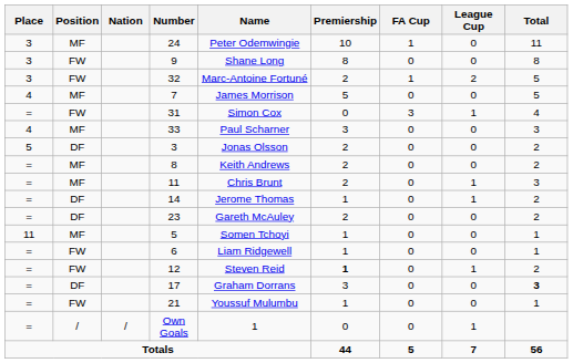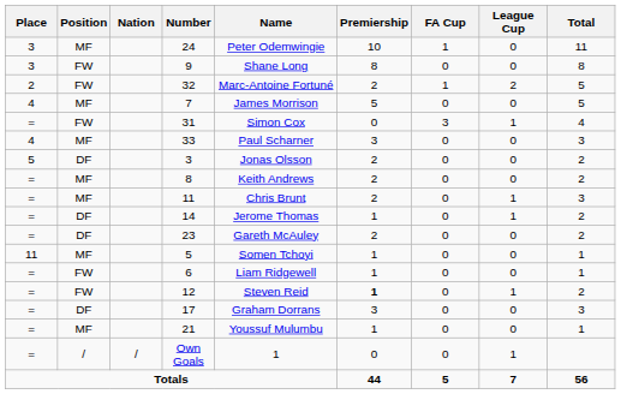 <table class="wikitable" style="font-size: 95%; text-align: center;">
 <tr>
 <th width=60>Place</th>
 <th width=60>Position</th>
 <th width=60>Nation</th>
 <th width=60>Number</th>
 <th width=150>Name</th>
 <th width=80>Premiership</th>
 <th width=80>FA Cup</th>
 <th width=80>League Cup</th>
 <th width=80>Total</th>
 </tr>
 <tr>
 <td>3</td>
 <td>MF</td>
 <td></td>
 <td>24</td>
 <td><a href='#'>Peter Odemwingie</a></td>
 <td>10</td>
 <td>1</td>
 <td>0</td>
 <td>11</td>
 </tr>
 <tr>
 <td>3</td>
 <td>FW</td>
 <td></td>
 <td>9</td>
 <td><a href='#'>Shane Long</a></td>
 <td>8</td>
 <td>0</td>
 <td>0</td>
 <td>8</td>
 </tr>
 <tr>
-<td>3</td>
+<td>2</td>
 <td>FW</td>
 <td></td>
 <td>32</td>
 <td><a href='#'>Marc-Antoine Fortuné</a></td>
 <td>2</td>
 <td>1</td>
 <td>2</td>
 <td>5</td>
 </tr>
 <tr>
 <td>4</td>
 <td>MF</td>
 <td></td>
 <td>7</td>
 <td><a href='#'>James Morrison</a></td>
 <td>5</td>
 <td>0</td>
 <td>0</td>
 <td>5</td>
 </tr>
 <tr>
 <td>=</td>
 <td>FW</td>
 <td></td>
 <td>31</td>
 <td><a href='#'>Simon Cox</a></td>
 <td>0</td>
 <td>3</td>
 <td>1</td>
 <td>4</td>
 </tr>
 <tr>
 <td>4</td>
 <td>MF</td>
 <td></td>
 <td>33</td>
 <td><a href='#'>Paul Scharner</a></td>
 <td>3</td>
 <td>0</td>
 <td>0</td>
 <td>3</td>
 </tr>
 <tr>
 <td>5</td>
 <td>DF</td>
 <td></td>
 <td>3</td>
 <td><a href='#'>Jonas Olsson</a></td>
 <td>2</td>
 <td>0</td>
 <td>0</td>
 <td>2</td>
 </tr>
 <tr>
 <td>=</td>
 <td>MF</td>
 <td></td>
 <td>8</td>
 <td><a href='#'>Keith Andrews</a></td>
 <td>2</td>
 <td>0</td>
 <td>0</td>
 <td>2</td>
 </tr>
 <tr>
 <td>=</td>
 <td>MF</td>
 <td></td>
 <td>11</td>
 <td><a href='#'>Chris Brunt</a></td>
 <td>2</td>
 <td>0</td>
 <td>1</td>
 <td>3</td>
 </tr>
 <tr>
 <td>=</td>
 <td>DF</td>
 <td></td>
 <td>14</td>
 <td><a href='#'>Jerome Thomas</a></td>
 <td>1</td>
 <td>0</td>
 <td>1</td>
 <td>2</td>
 </tr>
 <tr>
 <td>=</td>
 <td>DF</td>
 <td></td>
 <td>23</td>
 <td><a href='#'>Gareth McAuley</a></td>
 <td>2</td>
 <td>0</td>
 <td>0</td>
 <td>2</td>
 </tr>
 <tr>
 <td>11</td>
 <td>MF</td>
 <td></td>
 <td>5</td>
 <td><a href='#'>Somen Tchoyi</a></td>
 <td>1</td>
 <td>0</td>
 <td>0</td>
 <td>1</td>
 </tr>
 <tr>
 <td>=</td>
 <td>FW</td>
 <td></td>
 <td>6</td>
 <td><a href='#'>Liam Ridgewell</a></td>
 <td>1</td>
 <td>0</td>
 <td>0</td>
 <td>1</td>
 </tr>
 <tr>
 <td>=</td>
 <td>FW</td>
 <td></td>
 <td>12</td>
 <td><a href='#'>Steven Reid</a></td>
 <td><strong>1</strong></td>
 <td>0</td>
 <td>1</td>
 <td>2</td>
 </tr>
 <tr>
 <td>=</td>
 <td>DF</td>
 <td></td>
 <td>17</td>
 <td><a href='#'>Graham Dorrans</a></td>
 <td>3</td>
 <td>0</td>
 <td>0</td>
-<td><strong>3</strong></td>
+<td>3</td>
 </tr>
 <tr>
 <td>=</td>
-<td>FW</td>
+<td>MF</td>
 <td></td>
 <td>21</td>
 <td><a href='#'>Youssuf Mulumbu</a></td>
 <td>1</td>
 <td>0</td>
 <td>0</td>
 <td>1</td>
 </tr>
 <tr>
 <td>=</td>
 <td>/</td>
 <td>/</td>
 <td><a href='#'>Own Goals</a></td>
 <td>1</td>
 <td>0</td>
 <td>0</td>
 <td>1</td>
 </tr>
 <tr>
 <td colspan="5"><strong>Totals</strong></td>
 <td><strong>44</strong></td>
 <td><strong>5</strong></td>
 <td><strong>7</strong></td>
 <td><strong>56</strong></td>
 </tr>
 </table>
